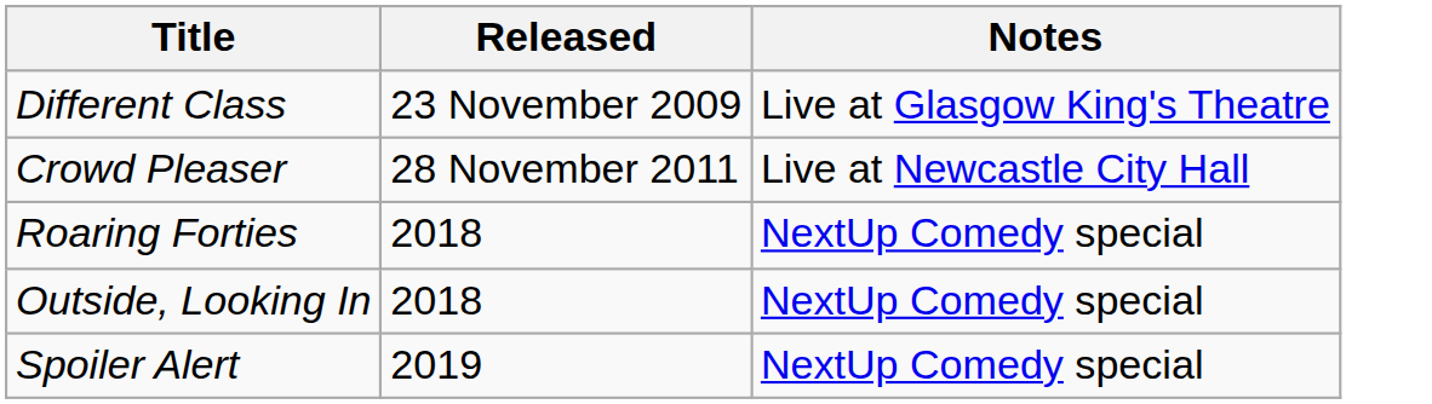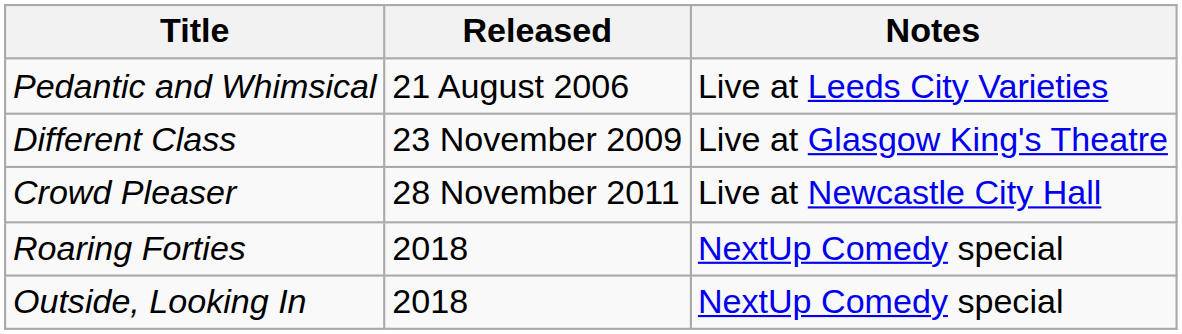 <table class="wikitable">
 <tr>
 <th>Title</th>
 <th>Released</th>
 <th>Notes</th>
+</tr>
+<tr>
+<td><em>Pedantic and Whimsical</em></td>
+<td>21 August 2006</td>
+<td>Live at <a href='#'>Leeds City Varieties</a></td>
 </tr>
 <tr>
 <td><em>Different Class</em></td>
 <td>23 November 2009</td>
 <td>Live at <a href='#'>Glasgow King's Theatre</a></td>
 </tr>
 <tr>
 <td><em>Crowd Pleaser</em></td>
 <td>28 November 2011</td>
 <td>Live at <a href='#'>Newcastle City Hall</a></td>
 </tr>
 <tr>
 <td><em>Roaring Forties</em></td>
 <td>2018</td>
 <td><a href='#'>NextUp Comedy</a> special</td>
 </tr>
 <tr>
 <td><em>Outside, Looking In</em></td>
 <td>2018</td>
 <td><a href='#'>NextUp Comedy</a> special</td>
 </tr>
-<tr>
-<td><em>Spoiler Alert</em></td>
-<td>2019</td>
-<td><a href='#'>NextUp Comedy</a> special</td>
-</tr>
 </table>
